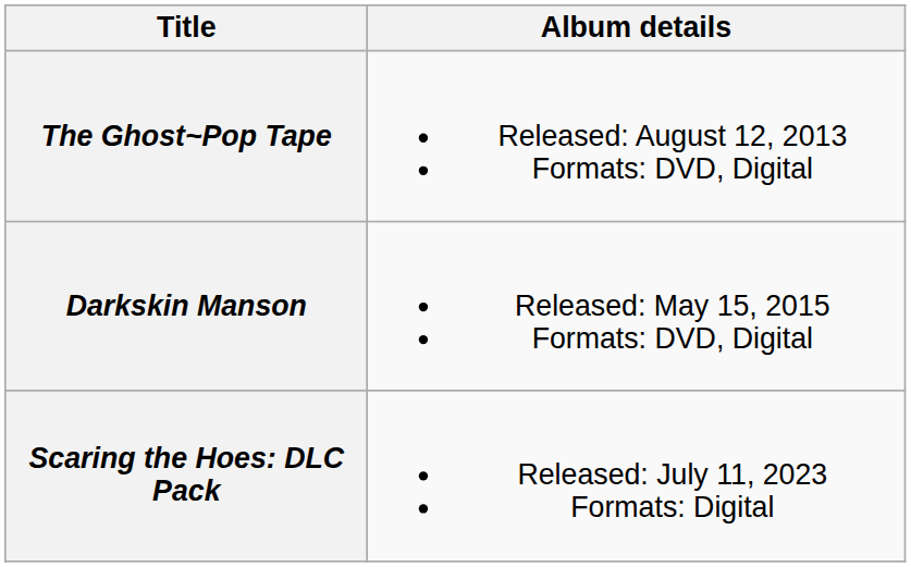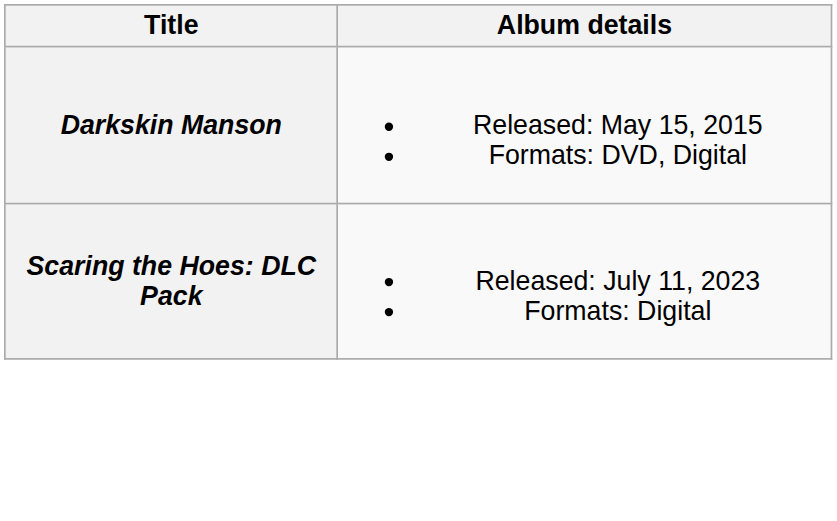 <table class="wikitable plainrowheaders" style="text-align:center;">
 <tr>
 <th scope="col" style="width:12em;">Title</th>
 <th scope="col" style="width:18em;">Album details</th>
-</tr>
-<tr>
-<th scope="row"><em>The Ghost~Pop Tape</em></th>
-<td><br><ul><li>Released: August 12, 2013</li><li>Formats: DVD, Digital</li></ul></td>
 </tr>
 <tr>
 <th scope="row"><em>Darkskin Manson</em></th>
 <td><br><ul><li>Released: May 15, 2015</li><li>Formats: DVD, Digital</li></ul></td>
 </tr>
 <tr>
 <th scope="row"><em>Scaring the Hoes: DLC Pack</em><br></th>
 <td><br><ul><li>Released: July 11, 2023</li><li>Formats: Digital</li></ul></td>
 </tr>
 </table>
